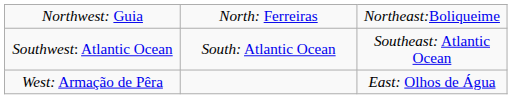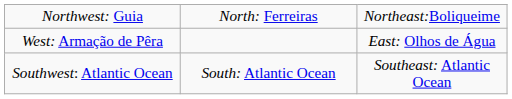 <table class="wikitable" width ="60%" border = 2 align="center">
 <tr ---->
 <td width ="35%" align="center"><em>Northwest:</em> <a href='#'>Guia</a></td>
 <td width ="30%" align="center"><em>North:</em> <a href='#'>Ferreiras</a></td>
 <td width ="35%" align="center"><em>Northeast:</em><a href='#'>Boliqueime</a></td>
 </tr>
 <tr ---->
+<td width ="10%" align="center"><em>West:</em> <a href='#'>Armação de Pêra</a></td>
+<td width ="35%" align="center"></td>
+<td width ="30%" align="center"><em>East:</em> <a href='#'>Olhos de Água</a></td>
+</tr>
+<tr ---->
 <td width ="35%" align="center"><em>Southwest</em>: <a href='#'>Atlantic Ocean</a></td>
 <td width ="30%" align="center"><em>South:</em> <a href='#'>Atlantic Ocean</a></td>
 <td width ="35%" align="center"><em>Southeast:</em> <a href='#'>Atlantic Ocean</a></td>
 </tr>
-<tr ---->
-<td width ="10%" align="center"><em>West:</em> <a href='#'>Armação de Pêra</a></td>
-<td width ="35%" align="center"></td>
-<td width ="30%" align="center"><em>East:</em> <a href='#'>Olhos de Água</a></td>
-</tr>
 </table>
